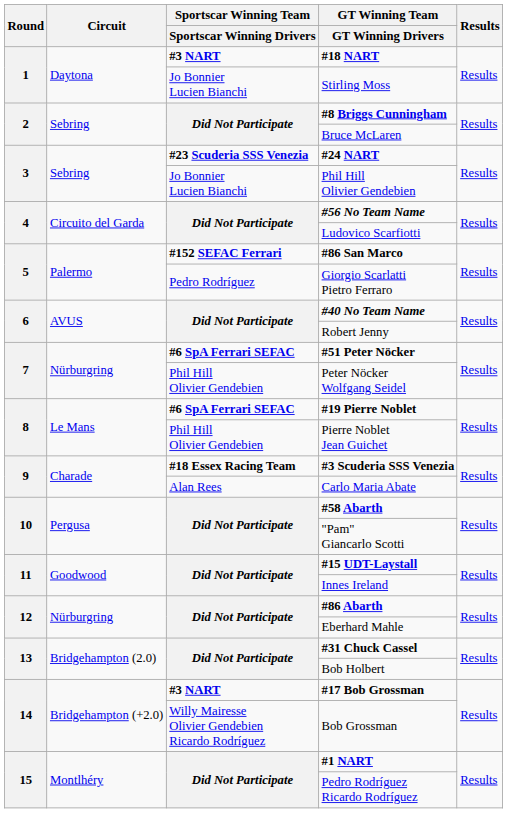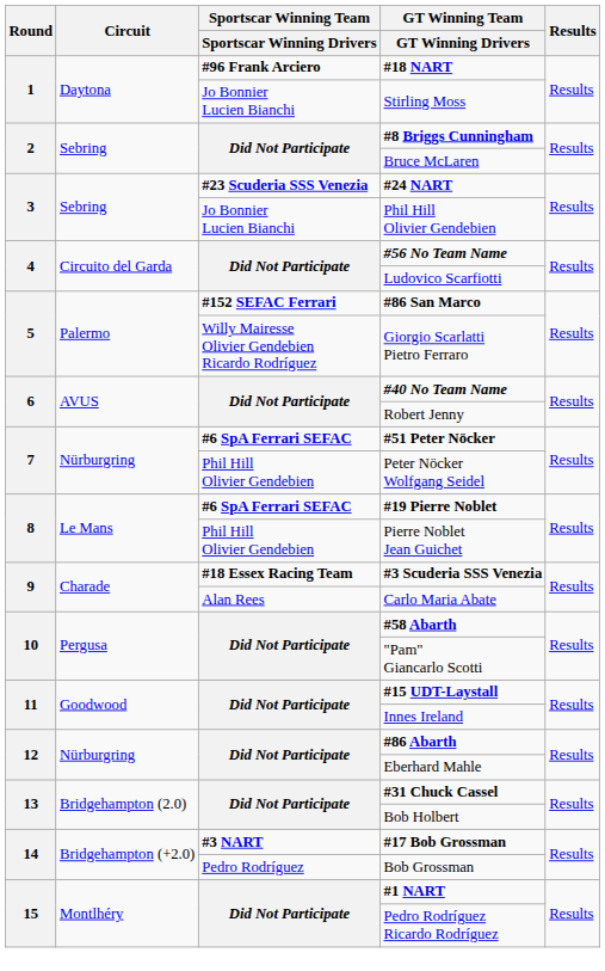 <table class="wikitable" style="font-size: 90%;">
 <tr>
 <th rowspan=2>Round</th>
 <th rowspan=2>Circuit</th>
 <th>Sportscar Winning Team</th>
 <th>GT Winning Team</th>
 <th rowspan=2>Results</th>
 </tr>
 <tr>
 <th>Sportscar Winning Drivers</th>
 <th>GT Winning Drivers</th>
 </tr>
 <tr>
 <th rowspan=2>1</th>
 <td rowspan=2><a href='#'>Daytona</a></td>
-<td> <strong>#3 <a href='#'>NART</a></strong></td>
+<td> <strong>#96 Frank Arciero</strong></td>
 <td> <strong>#18 <a href='#'>NART</a></strong></td>
 <td rowspan=2><a href='#'>Results</a></td>
 </tr>
 <tr>
 <td> <a href='#'>Jo Bonnier</a><br> <a href='#'>Lucien Bianchi</a></td>
 <td> <a href='#'>Stirling Moss</a></td>
 </tr>
 <tr>
 <th rowspan=2>2</th>
 <td rowspan=2><a href='#'>Sebring</a></td>
 <th rowspan=2 align=center><em>Did Not Participate</em></th>
 <td> <strong>#8 <a href='#'>Briggs Cunningham</a></strong></td>
 <td rowspan=2><a href='#'>Results</a></td>
 </tr>
 <tr>
 <td> <a href='#'>Bruce McLaren</a></td>
 </tr>
 <tr>
 <th rowspan=2>3</th>
 <td rowspan=2><a href='#'>Sebring</a></td>
 <td> <strong>#23 <a href='#'>Scuderia SSS Venezia</a></strong></td>
 <td> <strong>#24 <a href='#'>NART</a></strong></td>
 <td rowspan=2><a href='#'>Results</a></td>
 </tr>
 <tr>
 <td> <a href='#'>Jo Bonnier</a><br> <a href='#'>Lucien Bianchi</a></td>
 <td> <a href='#'>Phil Hill</a><br> <a href='#'>Olivier Gendebien</a></td>
 </tr>
 <tr>
 <th rowspan=2>4</th>
 <td rowspan=2><a href='#'>Circuito del Garda</a></td>
 <th rowspan=2 align=center><em>Did Not Participate</em></th>
 <td> <strong><em>#56 No Team Name</em></strong></td>
 <td rowspan=2><a href='#'>Results</a></td>
 </tr>
 <tr>
 <td> <a href='#'>Ludovico Scarfiotti</a></td>
 </tr>
 <tr>
 <th rowspan=2>5</th>
 <td rowspan=2><a href='#'>Palermo</a></td>
 <td> <strong>#152 <a href='#'>SEFAC Ferrari</a></strong></td>
 <td> <strong>#86 San Marco</strong></td>
 <td rowspan=2><a href='#'>Results</a></td>
 </tr>
 <tr>
-<td> <a href='#'>Pedro Rodríguez</a></td>
+<td> <a href='#'>Willy Mairesse</a><br> <a href='#'>Olivier Gendebien</a><br> <a href='#'>Ricardo Rodríguez</a></td>
 <td> <a href='#'>Giorgio Scarlatti</a><br> Pietro Ferraro</td>
 </tr>
 <tr>
 <th rowspan=2>6</th>
 <td rowspan=2><a href='#'>AVUS</a></td>
 <th rowspan=2 align=center><em>Did Not Participate</em></th>
 <td> <strong><em>#40 No Team Name</em></strong></td>
 <td rowspan=2><a href='#'>Results</a></td>
 </tr>
 <tr>
 <td> Robert Jenny</td>
 </tr>
 <tr>
 <th rowspan=2>7</th>
 <td rowspan=2><a href='#'>Nürburgring</a></td>
 <td> <strong>#6 <a href='#'>SpA Ferrari SEFAC</a></strong></td>
 <td> <strong>#51 Peter Nöcker</strong></td>
 <td rowspan=2><a href='#'>Results</a></td>
 </tr>
 <tr>
 <td> <a href='#'>Phil Hill</a><br> <a href='#'>Olivier Gendebien</a></td>
 <td> Peter Nöcker<br> <a href='#'>Wolfgang Seidel</a></td>
 </tr>
 <tr>
 <th rowspan=2>8</th>
 <td rowspan=2><a href='#'>Le Mans</a></td>
 <td> <strong>#6 <a href='#'>SpA Ferrari SEFAC</a></strong></td>
 <td> <strong>#19 Pierre Noblet</strong></td>
 <td rowspan=2><a href='#'>Results</a></td>
 </tr>
 <tr>
 <td> <a href='#'>Phil Hill</a><br> <a href='#'>Olivier Gendebien</a></td>
 <td> Pierre Noblet<br> <a href='#'>Jean Guichet</a></td>
 </tr>
 <tr>
 <th rowspan=2>9</th>
 <td rowspan=2><a href='#'>Charade</a></td>
 <td> <strong>#18 Essex Racing Team</strong></td>
 <td> <strong>#3 Scuderia SSS Venezia</strong></td>
 <td rowspan=2><a href='#'>Results</a></td>
 </tr>
 <tr>
 <td> <a href='#'>Alan Rees</a></td>
 <td> <a href='#'>Carlo Maria Abate</a></td>
 </tr>
 <tr>
 <th rowspan=2>10</th>
 <td rowspan=2><a href='#'>Pergusa</a></td>
 <th rowspan=2 align=center><em>Did Not Participate</em></th>
 <td> <strong>#58 <a href='#'>Abarth</a></strong></td>
 <td rowspan=2><a href='#'>Results</a></td>
 </tr>
 <tr>
 <td> "Pam"<br> Giancarlo Scotti</td>
 </tr>
 <tr>
 <th rowspan=2>11</th>
 <td rowspan=2><a href='#'>Goodwood</a></td>
 <th rowspan=2 align=center><em>Did Not Participate</em></th>
 <td> <strong>#15 <a href='#'>UDT-Laystall</a></strong></td>
 <td rowspan=2><a href='#'>Results</a></td>
 </tr>
 <tr>
 <td> <a href='#'>Innes Ireland</a></td>
 </tr>
 <tr>
 <th rowspan=2>12</th>
 <td rowspan=2><a href='#'>Nürburgring</a></td>
 <th rowspan=2 align=center><em>Did Not Participate</em></th>
 <td> <strong>#86 <a href='#'>Abarth</a></strong></td>
 <td rowspan=2><a href='#'>Results</a></td>
 </tr>
 <tr>
 <td> Eberhard Mahle</td>
 </tr>
 <tr>
 <th rowspan=2>13</th>
 <td rowspan=2><a href='#'>Bridgehampton</a> (2.0)</td>
 <th rowspan=2 align=center><em>Did Not Participate</em></th>
 <td> <strong>#31 Chuck Cassel</strong></td>
 <td rowspan=2><a href='#'>Results</a></td>
 </tr>
 <tr>
 <td> Bob Holbert</td>
 </tr>
 <tr>
 <th rowspan=2>14</th>
 <td rowspan=2><a href='#'>Bridgehampton</a> (+2.0)</td>
 <td> <strong>#3 <a href='#'>NART</a></strong></td>
 <td> <strong>#17 Bob Grossman</strong></td>
 <td rowspan=2><a href='#'>Results</a></td>
 </tr>
 <tr>
-<td> <a href='#'>Willy Mairesse</a><br> <a href='#'>Olivier Gendebien</a><br> <a href='#'>Ricardo Rodríguez</a></td>
+<td> <a href='#'>Pedro Rodríguez</a></td>
 <td> Bob Grossman</td>
 </tr>
 <tr>
 <th rowspan=2>15</th>
 <td rowspan=2><a href='#'>Montlhéry</a></td>
 <th rowspan=2 align=center><em>Did Not Participate</em></th>
 <td> <strong>#1 <a href='#'>NART</a></strong></td>
 <td rowspan=2><a href='#'>Results</a></td>
 </tr>
 <tr>
 <td> <a href='#'>Pedro Rodríguez</a><br> <a href='#'>Ricardo Rodríguez</a></td>
 </tr>
 </table>
